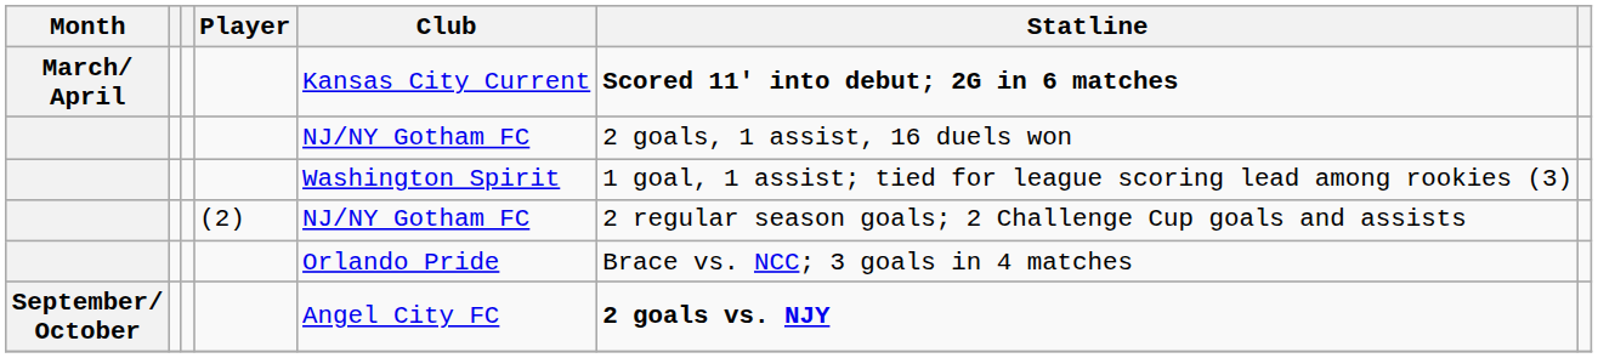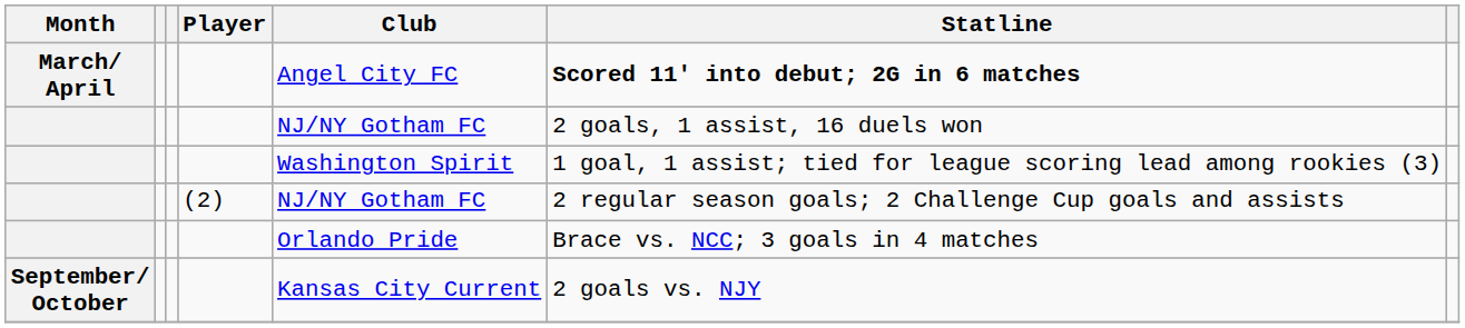 <table class="wikitable sortable">
 <tr>
 <th scope="col">Month</th>
 <th scope="col"></th>
 <th scope="col"></th>
 <th scope="col">Player</th>
 <th scope="col">Club</th>
 <th scope="col">Statline</th>
 <th scope="col"></th>
 </tr>
 <tr>
 <th scope="row">March/<br>April</th>
 <td></td>
 <td></td>
 <td></td>
-<td><a href='#'>Kansas City Current</a></td>
+<td><a href='#'>Angel City FC</a></td>
 <td><strong>Scored 11' into debut; 2G in 6 matches</strong></td>
 <td></td>
 </tr>
 <tr>
 <th scope="row"></th>
 <td></td>
 <td></td>
 <td></td>
 <td><a href='#'>NJ/NY Gotham FC</a></td>
 <td>2 goals, 1 assist, 16 duels won</td>
 <td></td>
 </tr>
 <tr>
 <th scope="row"></th>
 <td></td>
 <td></td>
 <td></td>
 <td><a href='#'>Washington Spirit</a></td>
 <td>1 goal, 1 assist; tied for league scoring lead among rookies (3)</td>
 <td></td>
 </tr>
 <tr>
 <th scope="row"></th>
 <td></td>
 <td></td>
 <td> (2)</td>
 <td><a href='#'>NJ/NY Gotham FC</a></td>
 <td>2 regular season goals; 2 Challenge Cup goals and assists</td>
 <td></td>
 </tr>
 <tr>
 <th scope="row"></th>
 <td></td>
 <td></td>
 <td></td>
 <td><a href='#'>Orlando Pride</a></td>
 <td>Brace vs. <a href='#'>NCC</a>; 3 goals in 4 matches</td>
 <td></td>
 </tr>
 <tr>
 <th scope="row">September/<br>October</th>
 <td></td>
 <td></td>
 <td></td>
-<td><a href='#'>Angel City FC</a></td>
-<td><strong>2 goals vs. <a href='#'>NJY</a></strong></td>
+<td><a href='#'>Kansas City Current</a></td>
+<td>2 goals vs. <a href='#'>NJY</a></td>
 <td></td>
 </tr>
 <tr>
 </tr>
 </table>
